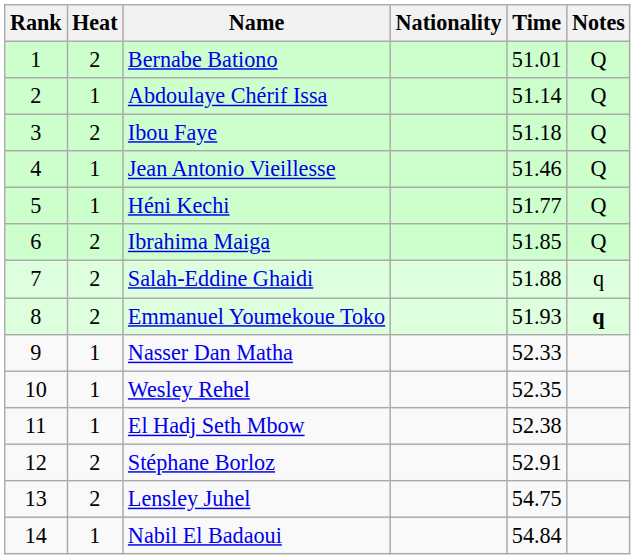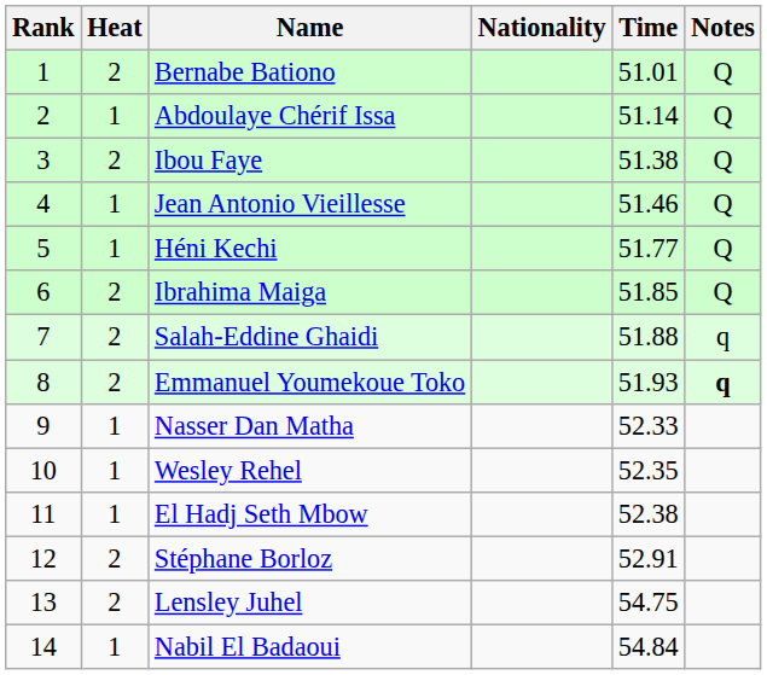 <table class="wikitable sortable" style="text-align:center; font-size:95%">
 <tr>
 <th>Rank</th>
 <th>Heat</th>
 <th>Name</th>
 <th>Nationality</th>
 <th>Time</th>
 <th>Notes</th>
 </tr>
 <tr bgcolor=ccffcc>
 <td>1</td>
 <td>2</td>
 <td align=left><a href='#'>Bernabe Bationo</a></td>
 <td align=left></td>
 <td>51.01</td>
 <td>Q</td>
 </tr>
 <tr bgcolor=ccffcc>
 <td>2</td>
 <td>1</td>
 <td align=left><a href='#'>Abdoulaye Chérif Issa</a></td>
 <td align=left></td>
 <td>51.14</td>
 <td>Q</td>
 </tr>
 <tr bgcolor=ccffcc>
 <td>3</td>
 <td>2</td>
 <td align=left><a href='#'>Ibou Faye</a></td>
 <td align=left></td>
-<td>51.18</td>
+<td>51.38</td>
 <td>Q</td>
 </tr>
 <tr bgcolor=ccffcc>
 <td>4</td>
 <td>1</td>
 <td align=left><a href='#'>Jean Antonio Vieillesse</a></td>
 <td align=left></td>
 <td>51.46</td>
 <td>Q</td>
 </tr>
 <tr bgcolor=ccffcc>
 <td>5</td>
 <td>1</td>
 <td align=left><a href='#'>Héni Kechi</a></td>
 <td align=left></td>
 <td>51.77</td>
 <td>Q</td>
 </tr>
 <tr bgcolor=ccffcc>
 <td>6</td>
 <td>2</td>
 <td align=left><a href='#'>Ibrahima Maiga</a></td>
 <td align=left></td>
 <td>51.85</td>
 <td>Q</td>
 </tr>
 <tr bgcolor=ddffdd>
 <td>7</td>
 <td>2</td>
 <td align=left><a href='#'>Salah-Eddine Ghaidi</a></td>
 <td align=left></td>
 <td>51.88</td>
 <td>q</td>
 </tr>
 <tr bgcolor=ddffdd>
 <td>8</td>
 <td>2</td>
 <td align=left><a href='#'>Emmanuel Youmekoue Toko</a></td>
 <td align=left></td>
 <td>51.93</td>
 <td><strong>q</strong></td>
 </tr>
 <tr>
 <td>9</td>
 <td>1</td>
 <td align=left><a href='#'>Nasser Dan Matha</a></td>
 <td align=left></td>
 <td>52.33</td>
 <td></td>
 </tr>
 <tr>
 <td>10</td>
 <td>1</td>
 <td align=left><a href='#'>Wesley Rehel</a></td>
 <td align=left></td>
 <td>52.35</td>
 <td></td>
 </tr>
 <tr>
 <td>11</td>
 <td>1</td>
 <td align=left><a href='#'>El Hadj Seth Mbow</a></td>
 <td align=left></td>
 <td>52.38</td>
 <td></td>
 </tr>
 <tr>
 <td>12</td>
 <td>2</td>
 <td align=left><a href='#'>Stéphane Borloz</a></td>
 <td align=left></td>
 <td>52.91</td>
 <td></td>
 </tr>
 <tr>
 <td>13</td>
 <td>2</td>
 <td align=left><a href='#'>Lensley Juhel</a></td>
 <td align=left></td>
 <td>54.75</td>
 <td></td>
 </tr>
 <tr>
 <td>14</td>
 <td>1</td>
 <td align=left><a href='#'>Nabil El Badaoui</a></td>
 <td align=left></td>
 <td>54.84</td>
 <td></td>
 </tr>
 </table>
